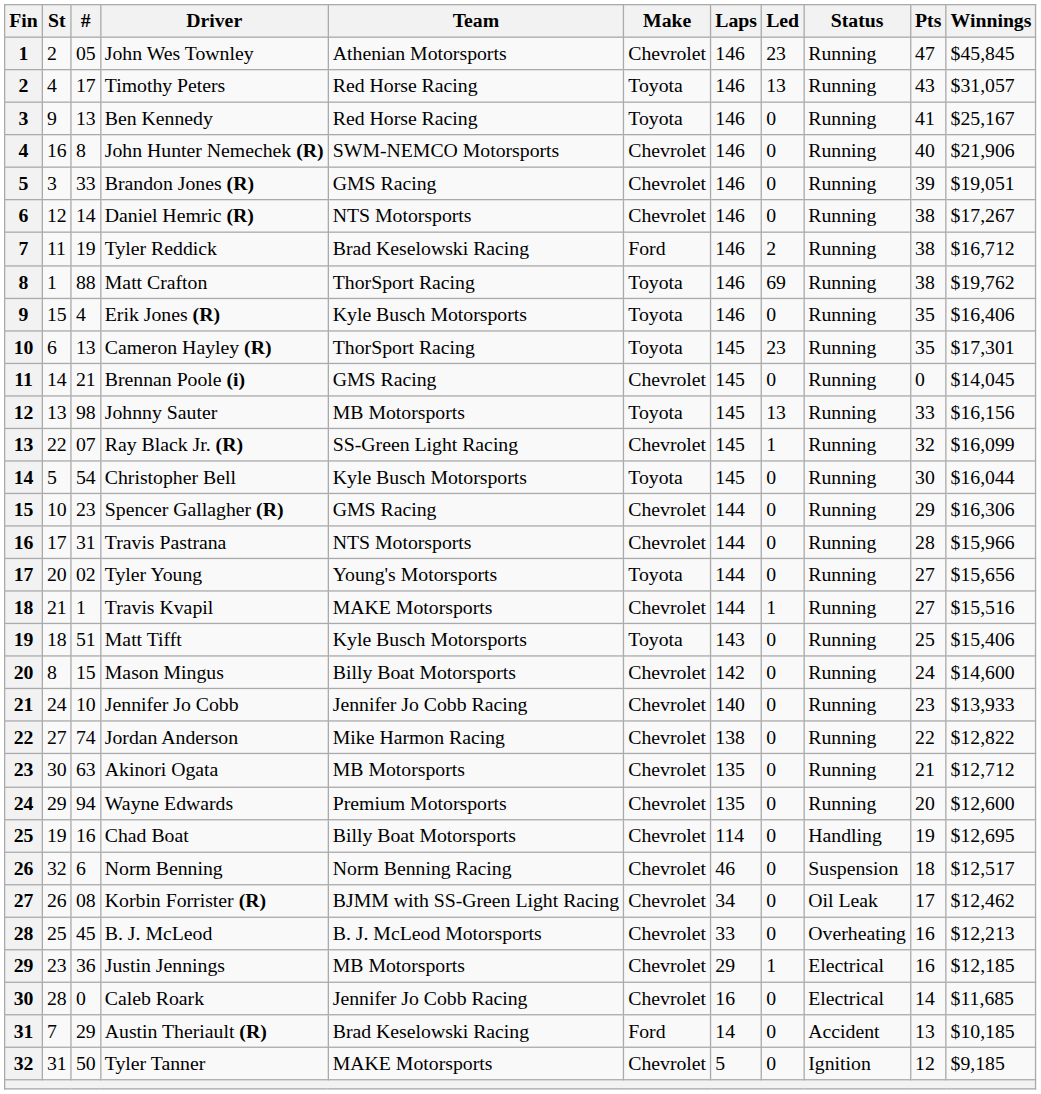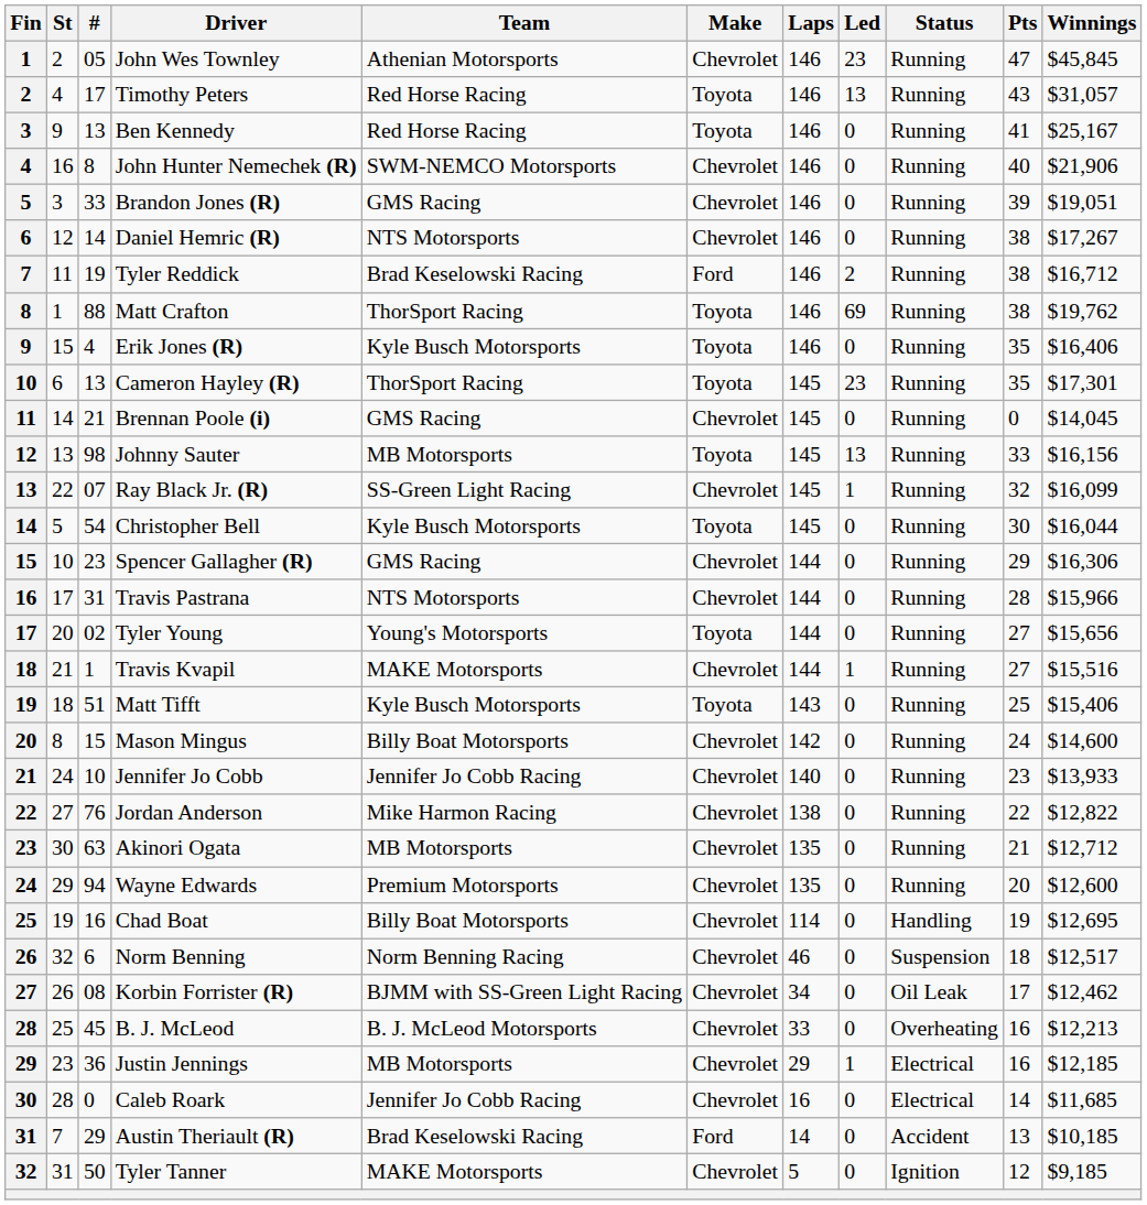 <table class="wikitable" style="font-size:95%">
 <tr>
 <th>Fin</th>
 <th>St</th>
 <th>#</th>
 <th>Driver</th>
 <th>Team</th>
 <th>Make</th>
 <th>Laps</th>
 <th>Led</th>
 <th>Status</th>
 <th>Pts</th>
 <th>Winnings</th>
 </tr>
 <tr>
 <th>1</th>
 <td>2</td>
 <td>05</td>
 <td>John Wes Townley</td>
 <td>Athenian Motorsports</td>
 <td>Chevrolet</td>
 <td>146</td>
 <td>23</td>
 <td>Running</td>
 <td>47</td>
 <td>$45,845</td>
 </tr>
 <tr>
 <th>2</th>
 <td>4</td>
 <td>17</td>
 <td>Timothy Peters</td>
 <td>Red Horse Racing</td>
 <td>Toyota</td>
 <td>146</td>
 <td>13</td>
 <td>Running</td>
 <td>43</td>
 <td>$31,057</td>
 </tr>
 <tr>
 <th>3</th>
 <td>9</td>
 <td>13</td>
 <td>Ben Kennedy</td>
 <td>Red Horse Racing</td>
 <td>Toyota</td>
 <td>146</td>
 <td>0</td>
 <td>Running</td>
 <td>41</td>
 <td>$25,167</td>
 </tr>
 <tr>
 <th>4</th>
 <td>16</td>
 <td>8</td>
 <td>John Hunter Nemechek <strong>(R)</strong></td>
 <td>SWM-NEMCO Motorsports</td>
 <td>Chevrolet</td>
 <td>146</td>
 <td>0</td>
 <td>Running</td>
 <td>40</td>
 <td>$21,906</td>
 </tr>
 <tr>
 <th>5</th>
 <td>3</td>
 <td>33</td>
 <td>Brandon Jones <strong>(R)</strong></td>
 <td>GMS Racing</td>
 <td>Chevrolet</td>
 <td>146</td>
 <td>0</td>
 <td>Running</td>
 <td>39</td>
 <td>$19,051</td>
 </tr>
 <tr>
 <th>6</th>
 <td>12</td>
 <td>14</td>
 <td>Daniel Hemric <strong>(R)</strong></td>
 <td>NTS Motorsports</td>
 <td>Chevrolet</td>
 <td>146</td>
 <td>0</td>
 <td>Running</td>
 <td>38</td>
 <td>$17,267</td>
 </tr>
 <tr>
 <th>7</th>
 <td>11</td>
 <td>19</td>
 <td>Tyler Reddick</td>
 <td>Brad Keselowski Racing</td>
 <td>Ford</td>
 <td>146</td>
 <td>2</td>
 <td>Running</td>
 <td>38</td>
 <td>$16,712</td>
 </tr>
 <tr>
 <th>8</th>
 <td>1</td>
 <td>88</td>
 <td>Matt Crafton</td>
 <td>ThorSport Racing</td>
 <td>Toyota</td>
 <td>146</td>
 <td>69</td>
 <td>Running</td>
 <td>38</td>
 <td>$19,762</td>
 </tr>
 <tr>
 <th>9</th>
 <td>15</td>
 <td>4</td>
 <td>Erik Jones <strong>(R)</strong></td>
 <td>Kyle Busch Motorsports</td>
 <td>Toyota</td>
 <td>146</td>
 <td>0</td>
 <td>Running</td>
 <td>35</td>
 <td>$16,406</td>
 </tr>
 <tr>
 <th>10</th>
 <td>6</td>
 <td>13</td>
 <td>Cameron Hayley <strong>(R)</strong></td>
 <td>ThorSport Racing</td>
 <td>Toyota</td>
 <td>145</td>
 <td>23</td>
 <td>Running</td>
 <td>35</td>
 <td>$17,301</td>
 </tr>
 <tr>
 <th>11</th>
 <td>14</td>
 <td>21</td>
 <td>Brennan Poole <strong>(i)</strong></td>
 <td>GMS Racing</td>
 <td>Chevrolet</td>
 <td>145</td>
 <td>0</td>
 <td>Running</td>
 <td>0</td>
 <td>$14,045</td>
 </tr>
 <tr>
 <th>12</th>
 <td>13</td>
 <td>98</td>
 <td>Johnny Sauter</td>
 <td>MB Motorsports</td>
 <td>Toyota</td>
 <td>145</td>
 <td>13</td>
 <td>Running</td>
 <td>33</td>
 <td>$16,156</td>
 </tr>
 <tr>
 <th>13</th>
 <td>22</td>
 <td>07</td>
 <td>Ray Black Jr. <strong>(R)</strong></td>
 <td>SS-Green Light Racing</td>
 <td>Chevrolet</td>
 <td>145</td>
 <td>1</td>
 <td>Running</td>
 <td>32</td>
 <td>$16,099</td>
 </tr>
 <tr>
 <th>14</th>
 <td>5</td>
 <td>54</td>
 <td>Christopher Bell</td>
 <td>Kyle Busch Motorsports</td>
 <td>Toyota</td>
 <td>145</td>
 <td>0</td>
 <td>Running</td>
 <td>30</td>
 <td>$16,044</td>
 </tr>
 <tr>
 <th>15</th>
 <td>10</td>
 <td>23</td>
 <td>Spencer Gallagher <strong>(R)</strong></td>
 <td>GMS Racing</td>
 <td>Chevrolet</td>
 <td>144</td>
 <td>0</td>
 <td>Running</td>
 <td>29</td>
 <td>$16,306</td>
 </tr>
 <tr>
 <th>16</th>
 <td>17</td>
 <td>31</td>
 <td>Travis Pastrana</td>
 <td>NTS Motorsports</td>
 <td>Chevrolet</td>
 <td>144</td>
 <td>0</td>
 <td>Running</td>
 <td>28</td>
 <td>$15,966</td>
 </tr>
 <tr>
 <th>17</th>
 <td>20</td>
 <td>02</td>
 <td>Tyler Young</td>
 <td>Young's Motorsports</td>
 <td>Toyota</td>
 <td>144</td>
 <td>0</td>
 <td>Running</td>
 <td>27</td>
 <td>$15,656</td>
 </tr>
 <tr>
 <th>18</th>
 <td>21</td>
 <td>1</td>
 <td>Travis Kvapil</td>
 <td>MAKE Motorsports</td>
 <td>Chevrolet</td>
 <td>144</td>
 <td>1</td>
 <td>Running</td>
 <td>27</td>
 <td>$15,516</td>
 </tr>
 <tr>
 <th>19</th>
 <td>18</td>
 <td>51</td>
 <td>Matt Tifft</td>
 <td>Kyle Busch Motorsports</td>
 <td>Toyota</td>
 <td>143</td>
 <td>0</td>
 <td>Running</td>
 <td>25</td>
 <td>$15,406</td>
 </tr>
 <tr>
 <th>20</th>
 <td>8</td>
 <td>15</td>
 <td>Mason Mingus</td>
 <td>Billy Boat Motorsports</td>
 <td>Chevrolet</td>
 <td>142</td>
 <td>0</td>
 <td>Running</td>
 <td>24</td>
 <td>$14,600</td>
 </tr>
 <tr>
 <th>21</th>
 <td>24</td>
 <td>10</td>
 <td>Jennifer Jo Cobb</td>
 <td>Jennifer Jo Cobb Racing</td>
 <td>Chevrolet</td>
 <td>140</td>
 <td>0</td>
 <td>Running</td>
 <td>23</td>
 <td>$13,933</td>
 </tr>
 <tr>
 <th>22</th>
 <td>27</td>
-<td>74</td>
+<td>76</td>
 <td>Jordan Anderson</td>
 <td>Mike Harmon Racing</td>
 <td>Chevrolet</td>
 <td>138</td>
 <td>0</td>
 <td>Running</td>
 <td>22</td>
 <td>$12,822</td>
 </tr>
 <tr>
 <th>23</th>
 <td>30</td>
 <td>63</td>
 <td>Akinori Ogata</td>
 <td>MB Motorsports</td>
 <td>Chevrolet</td>
 <td>135</td>
 <td>0</td>
 <td>Running</td>
 <td>21</td>
 <td>$12,712</td>
 </tr>
 <tr>
 <th>24</th>
 <td>29</td>
 <td>94</td>
 <td>Wayne Edwards</td>
 <td>Premium Motorsports</td>
 <td>Chevrolet</td>
 <td>135</td>
 <td>0</td>
 <td>Running</td>
 <td>20</td>
 <td>$12,600</td>
 </tr>
 <tr>
 <th>25</th>
 <td>19</td>
 <td>16</td>
 <td>Chad Boat</td>
 <td>Billy Boat Motorsports</td>
 <td>Chevrolet</td>
 <td>114</td>
 <td>0</td>
 <td>Handling</td>
 <td>19</td>
 <td>$12,695</td>
 </tr>
 <tr>
 <th>26</th>
 <td>32</td>
 <td>6</td>
 <td>Norm Benning</td>
 <td>Norm Benning Racing</td>
 <td>Chevrolet</td>
 <td>46</td>
 <td>0</td>
 <td>Suspension</td>
 <td>18</td>
 <td>$12,517</td>
 </tr>
 <tr>
 <th>27</th>
 <td>26</td>
 <td>08</td>
 <td>Korbin Forrister <strong>(R)</strong></td>
 <td>BJMM with SS-Green Light Racing</td>
 <td>Chevrolet</td>
 <td>34</td>
 <td>0</td>
 <td>Oil Leak</td>
 <td>17</td>
 <td>$12,462</td>
 </tr>
 <tr>
 <th>28</th>
 <td>25</td>
 <td>45</td>
 <td>B. J. McLeod</td>
 <td>B. J. McLeod Motorsports</td>
 <td>Chevrolet</td>
 <td>33</td>
 <td>0</td>
 <td>Overheating</td>
 <td>16</td>
 <td>$12,213</td>
 </tr>
 <tr>
 <th>29</th>
 <td>23</td>
 <td>36</td>
 <td>Justin Jennings</td>
 <td>MB Motorsports</td>
 <td>Chevrolet</td>
 <td>29</td>
 <td>1</td>
 <td>Electrical</td>
 <td>16</td>
 <td>$12,185</td>
 </tr>
 <tr>
 <th>30</th>
 <td>28</td>
 <td>0</td>
 <td>Caleb Roark</td>
 <td>Jennifer Jo Cobb Racing</td>
 <td>Chevrolet</td>
 <td>16</td>
 <td>0</td>
 <td>Electrical</td>
 <td>14</td>
 <td>$11,685</td>
 </tr>
 <tr>
 <th>31</th>
 <td>7</td>
 <td>29</td>
 <td>Austin Theriault <strong>(R)</strong></td>
 <td>Brad Keselowski Racing</td>
 <td>Ford</td>
 <td>14</td>
 <td>0</td>
 <td>Accident</td>
 <td>13</td>
 <td>$10,185</td>
 </tr>
 <tr>
 <th>32</th>
 <td>31</td>
 <td>50</td>
 <td>Tyler Tanner</td>
 <td>MAKE Motorsports</td>
 <td>Chevrolet</td>
 <td>5</td>
 <td>0</td>
 <td>Ignition</td>
 <td>12</td>
 <td>$9,185</td>
 </tr>
 <tr>
 <th colspan="11"></th>
 </tr>
 </table>
